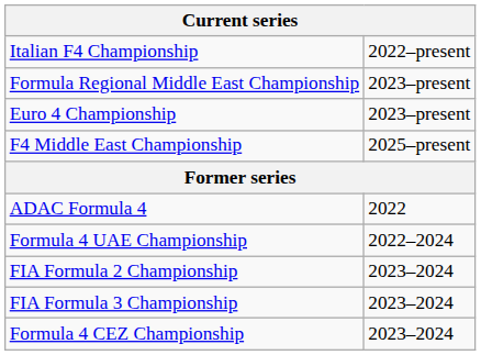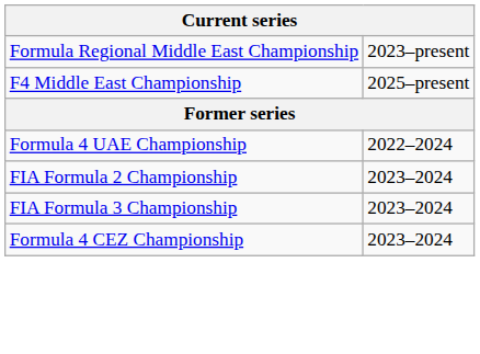 <table class="wikitable" border="1" style="font-size:85%;">
 <tr>
 <th colspan="2">Current series</th>
 </tr>
 <tr>
-<td><a href='#'>Italian F4 Championship</a></td>
-<td>2022–present</td>
-</tr>
-<tr>
 <td><a href='#'>Formula Regional Middle East Championship</a></td>
-<td>2023–present</td>
-</tr>
-<tr>
-<td><a href='#'>Euro 4 Championship</a></td>
 <td>2023–present</td>
 </tr>
 <tr>
 <td><a href='#'>F4 Middle East Championship</a></td>
 <td>2025–present</td>
 </tr>
 <tr>
 <th colspan="2">Former series</th>
-</tr>
-<tr>
-<td><a href='#'>ADAC Formula 4</a></td>
-<td>2022</td>
 </tr>
 <tr>
 <td><a href='#'>Formula 4 UAE Championship</a></td>
 <td>2022–2024</td>
 </tr>
 <tr>
 <td><a href='#'>FIA Formula 2 Championship</a></td>
 <td>2023–2024</td>
 </tr>
 <tr>
 <td><a href='#'>FIA Formula 3 Championship</a></td>
 <td>2023–2024</td>
 </tr>
 <tr>
 <td><a href='#'>Formula 4 CEZ Championship</a></td>
 <td>2023–2024</td>
 </tr>
 </table>
